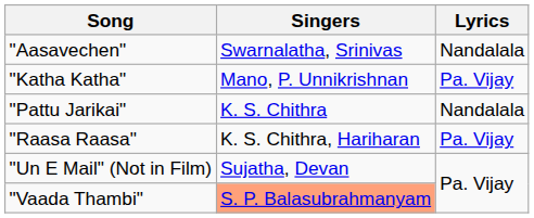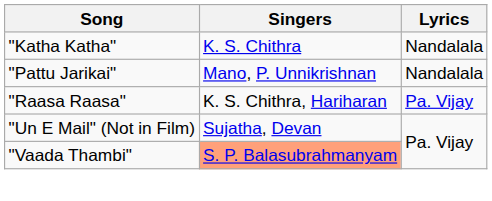 <table class="wikitable" style="font-size:95%;">
 <tr>
 <th>Song</th>
 <th>Singers</th>
 <th>Lyrics</th>
 </tr>
 <tr>
-<td>"Aasavechen"</td>
-<td><a href='#'>Swarnalatha</a>, <a href='#'>Srinivas</a></td>
+<td>"Katha Katha"</td>
+<td><a href='#'>K. S. Chithra</a></td>
 <td>Nandalala</td>
 </tr>
 <tr>
-<td>"Katha Katha"</td>
+<td>"Pattu Jarikai"</td>
 <td><a href='#'>Mano</a>, <a href='#'>P. Unnikrishnan</a></td>
-<td><a href='#'>Pa. Vijay</a></td>
-</tr>
-<tr>
-<td>"Pattu Jarikai"</td>
-<td><a href='#'>K. S. Chithra</a></td>
 <td>Nandalala</td>
 </tr>
 <tr>
 <td>"Raasa Raasa"</td>
 <td>K. S. Chithra, <a href='#'>Hariharan</a></td>
 <td><a href='#'>Pa. Vijay</a></td>
 </tr>
 <tr>
 <td>"Un E Mail" (Not in Film)</td>
 <td><a href='#'>Sujatha</a>, <a href='#'>Devan</a></td>
 <td rowspan=2>Pa. Vijay</td>
 </tr>
 <tr>
 <td>"Vaada Thambi"</td>
 <td style="background: lightsalmon;"><a href='#'>S. P. Balasubrahmanyam</a></td>
 </tr>
 </table>
